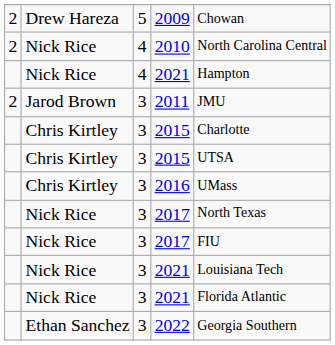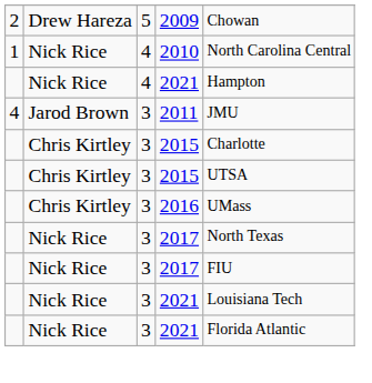 <table class="wikitable">
 <tr>
 </tr>
 <tr>
 <td>2</td>
 <td>Drew Hareza</td>
 <td>5</td>
 <td><a href='#'>2009</a></td>
 <td style="font-size:80%;">Chowan</td>
 </tr>
 <tr>
-<td>2</td>
+<td>1</td>
 <td>Nick Rice</td>
 <td>4</td>
 <td><a href='#'>2010</a></td>
 <td style="font-size:80%;">North Carolina Central</td>
 </tr>
 <tr>
 <td></td>
 <td>Nick Rice</td>
 <td>4</td>
 <td><a href='#'>2021</a></td>
 <td style="font-size:80%;">Hampton</td>
 </tr>
 <tr>
-<td>2</td>
+<td>4</td>
 <td>Jarod Brown</td>
 <td>3</td>
 <td><a href='#'>2011</a></td>
 <td style="font-size:80%;">JMU</td>
 </tr>
 <tr>
 <td></td>
 <td>Chris Kirtley</td>
 <td>3</td>
 <td><a href='#'>2015</a></td>
 <td style="font-size:80%;">Charlotte</td>
 </tr>
 <tr>
 <td></td>
 <td>Chris Kirtley</td>
 <td>3</td>
 <td><a href='#'>2015</a></td>
 <td style="font-size:80%;">UTSA</td>
 </tr>
 <tr>
 <td></td>
 <td>Chris Kirtley</td>
 <td>3</td>
 <td><a href='#'>2016</a></td>
 <td style="font-size:80%;">UMass</td>
 </tr>
 <tr>
 <td></td>
 <td>Nick Rice</td>
 <td>3</td>
 <td><a href='#'>2017</a></td>
 <td style="font-size:80%;">North Texas</td>
 </tr>
 <tr>
 <td></td>
 <td>Nick Rice</td>
 <td>3</td>
 <td><a href='#'>2017</a></td>
 <td style="font-size:80%;">FIU</td>
 </tr>
 <tr>
 <td></td>
 <td>Nick Rice</td>
 <td>3</td>
 <td><a href='#'>2021</a></td>
 <td style="font-size:80%;">Louisiana Tech</td>
 </tr>
 <tr>
 <td></td>
 <td>Nick Rice</td>
 <td>3</td>
 <td><a href='#'>2021</a></td>
 <td style="font-size:80%;">Florida Atlantic</td>
 </tr>
-<tr>
-<td></td>
-<td>Ethan Sanchez</td>
-<td>3</td>
-<td><a href='#'>2022</a></td>
-<td style="font-size:80%;">Georgia Southern</td>
-</tr>
 </table>
